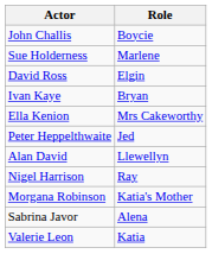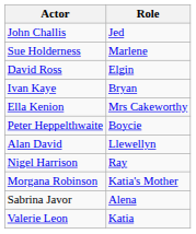 <table class="wikitable">
 <tr>
 <th>Actor</th>
 <th>Role</th>
 </tr>
 <tr>
 <td><a href='#'>John Challis</a></td>
-<td><a href='#'>Boycie</a></td>
+<td><a href='#'>Jed</a></td>
 </tr>
 <tr>
 <td><a href='#'>Sue Holderness</a></td>
 <td><a href='#'>Marlene</a></td>
 </tr>
 <tr>
 <td><a href='#'>David Ross</a></td>
 <td><a href='#'>Elgin</a></td>
 </tr>
 <tr>
 <td><a href='#'>Ivan Kaye</a></td>
 <td><a href='#'>Bryan</a></td>
 </tr>
 <tr>
 <td><a href='#'>Ella Kenion</a></td>
 <td><a href='#'>Mrs Cakeworthy</a></td>
 </tr>
 <tr>
 <td><a href='#'>Peter Heppelthwaite</a></td>
-<td><a href='#'>Jed</a></td>
+<td><a href='#'>Boycie</a></td>
 </tr>
 <tr>
 <td><a href='#'>Alan David</a></td>
 <td><a href='#'>Llewellyn</a></td>
 </tr>
 <tr>
 <td><a href='#'>Nigel Harrison</a></td>
 <td><a href='#'>Ray</a></td>
 </tr>
 <tr>
 <td><a href='#'>Morgana Robinson</a></td>
 <td><a href='#'>Katia's Mother</a></td>
 </tr>
 <tr>
 <td>Sabrina Javor</td>
 <td><a href='#'>Alena</a></td>
 </tr>
 <tr>
 <td><a href='#'>Valerie Leon</a></td>
 <td><a href='#'>Katia</a></td>
 </tr>
 </table>
